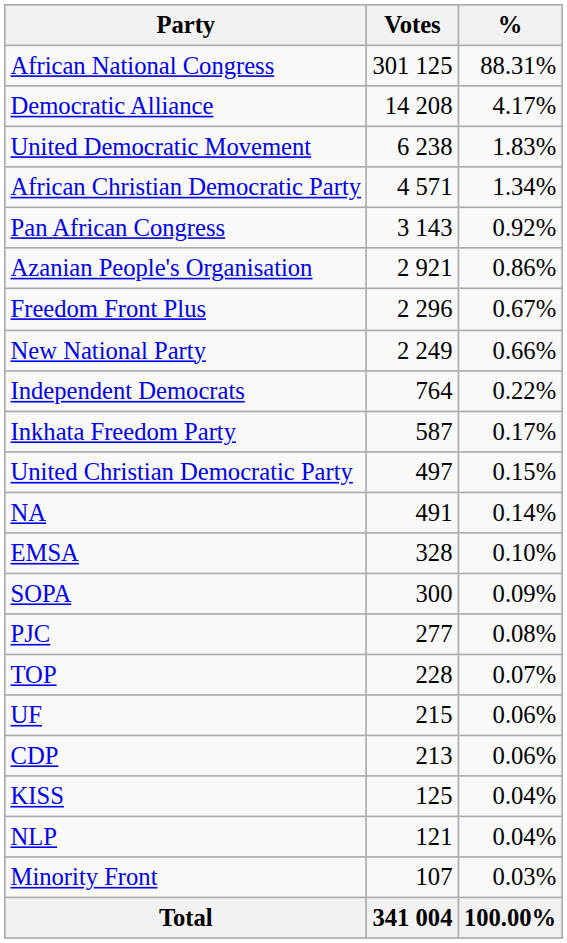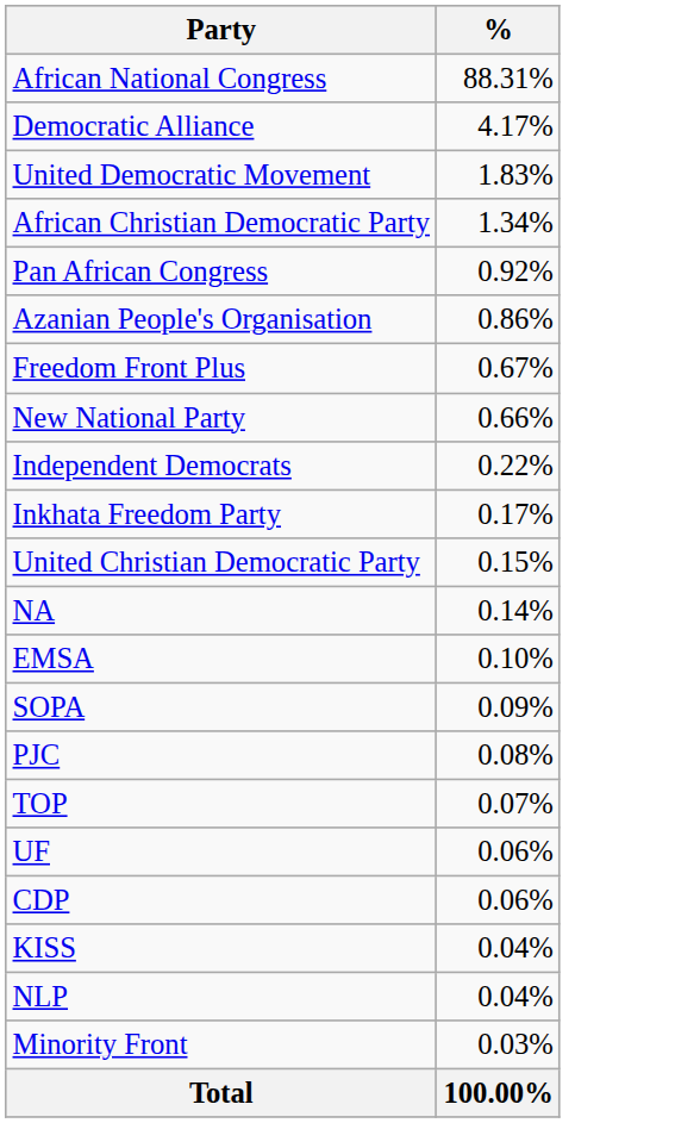 <table class="wikitable" style="font-size: 95%; text-align: right">
 <tr>
 <th>Party</th>
-<th>Votes</th>
 <th>%</th>
 </tr>
 <tr>
 <td align=left><a href='#'>African National Congress</a></td>
-<td>301 125</td>
 <td>88.31%</td>
 </tr>
 <tr>
 <td align=left><a href='#'>Democratic Alliance</a></td>
-<td>14 208</td>
 <td>4.17%</td>
 </tr>
 <tr>
 <td align=left><a href='#'>United Democratic Movement</a></td>
-<td>6 238</td>
 <td>1.83%</td>
 </tr>
 <tr>
 <td align=left><a href='#'>African Christian Democratic Party</a></td>
-<td>4 571</td>
 <td>1.34%</td>
 </tr>
 <tr>
 <td align=left><a href='#'>Pan African Congress</a></td>
-<td>3 143</td>
 <td>0.92%</td>
 </tr>
 <tr>
 <td align=left><a href='#'>Azanian People's Organisation</a></td>
-<td>2 921</td>
 <td>0.86%</td>
 </tr>
 <tr>
 <td align=left><a href='#'>Freedom Front Plus</a></td>
-<td>2 296</td>
 <td>0.67%</td>
 </tr>
 <tr>
 <td align=left><a href='#'>New National Party</a></td>
-<td>2 249</td>
 <td>0.66%</td>
 </tr>
 <tr>
 <td align=left><a href='#'>Independent Democrats</a></td>
-<td>764</td>
 <td>0.22%</td>
 </tr>
 <tr>
 <td align=left><a href='#'>Inkhata Freedom Party</a></td>
-<td>587</td>
 <td>0.17%</td>
 </tr>
 <tr>
 <td align=left><a href='#'>United Christian Democratic Party</a></td>
-<td>497</td>
 <td>0.15%</td>
 </tr>
 <tr>
 <td align=left><a href='#'>NA</a></td>
-<td>491</td>
 <td>0.14%</td>
 </tr>
 <tr>
 <td align=left><a href='#'>EMSA</a></td>
-<td>328</td>
 <td>0.10%</td>
 </tr>
 <tr>
 <td align=left><a href='#'>SOPA</a></td>
-<td>300</td>
 <td>0.09%</td>
 </tr>
 <tr>
 <td align=left><a href='#'>PJC</a></td>
-<td>277</td>
 <td>0.08%</td>
 </tr>
 <tr>
 <td align=left><a href='#'>TOP</a></td>
-<td>228</td>
 <td>0.07%</td>
 </tr>
 <tr>
 <td align=left><a href='#'>UF</a></td>
-<td>215</td>
 <td>0.06%</td>
 </tr>
 <tr>
 <td align=left><a href='#'>CDP</a></td>
-<td>213</td>
 <td>0.06%</td>
 </tr>
 <tr>
 <td align=left><a href='#'>KISS</a></td>
-<td>125</td>
 <td>0.04%</td>
 </tr>
 <tr>
 <td align=left><a href='#'>NLP</a></td>
-<td>121</td>
 <td>0.04%</td>
 </tr>
 <tr>
 <td align=left><a href='#'>Minority Front</a></td>
-<td>107</td>
 <td>0.03%</td>
 </tr>
 <tr>
 <th align=left>Total</th>
-<th>341 004</th>
 <th>100.00%</th>
 </tr>
 </table>
